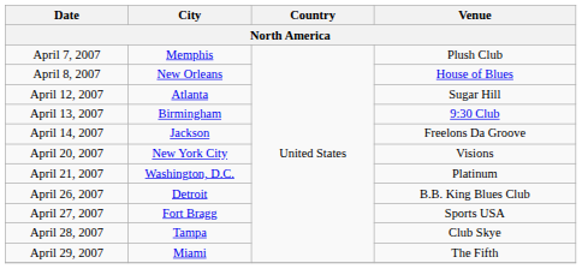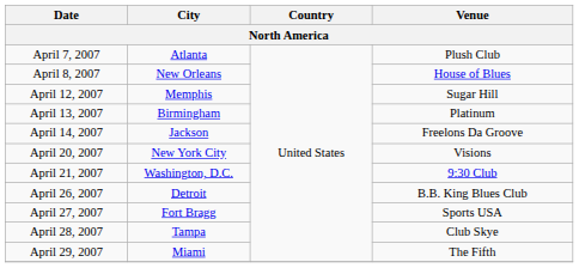 <table class="wikitable" style="text-align:center;">
 <tr>
 <th style="width:150px;">Date</th>
 <th style="width:150px;">City</th>
 <th style="width:150px;">Country</th>
 <th style="width:250px;">Venue</th>
 </tr>
 <tr>
 <th colspan="4">North America</th>
 </tr>
 <tr>
 <td>April 7, 2007</td>
-<td><a href='#'>Memphis</a></td>
+<td><a href='#'>Atlanta</a></td>
 <td rowspan="11">United States</td>
 <td>Plush Club</td>
 </tr>
 <tr>
 <td>April 8, 2007</td>
 <td><a href='#'>New Orleans</a></td>
 <td><a href='#'>House of Blues</a></td>
 </tr>
 <tr>
 <td>April 12, 2007</td>
-<td><a href='#'>Atlanta</a></td>
+<td><a href='#'>Memphis</a></td>
 <td>Sugar Hill</td>
 </tr>
 <tr>
 <td>April 13, 2007</td>
 <td><a href='#'>Birmingham</a></td>
-<td><a href='#'>9:30 Club</a></td>
+<td>Platinum</td>
 </tr>
 <tr>
 <td>April 14, 2007</td>
 <td><a href='#'>Jackson</a></td>
 <td>Freelons Da Groove</td>
 </tr>
 <tr>
 <td>April 20, 2007</td>
 <td><a href='#'>New York City</a></td>
 <td>Visions</td>
 </tr>
 <tr>
 <td>April 21, 2007</td>
 <td><a href='#'>Washington, D.C.</a></td>
-<td>Platinum</td>
+<td><a href='#'>9:30 Club</a></td>
 </tr>
 <tr>
 <td>April 26, 2007</td>
 <td><a href='#'>Detroit</a></td>
 <td>B.B. King Blues Club</td>
 </tr>
 <tr>
 <td>April 27, 2007</td>
 <td><a href='#'>Fort Bragg</a></td>
 <td>Sports USA</td>
 </tr>
 <tr>
 <td>April 28, 2007</td>
 <td><a href='#'>Tampa</a></td>
 <td>Club Skye</td>
 </tr>
 <tr>
 <td>April 29, 2007</td>
 <td><a href='#'>Miami</a></td>
 <td>The Fifth</td>
 </tr>
 <tr>
 </tr>
 </table>
